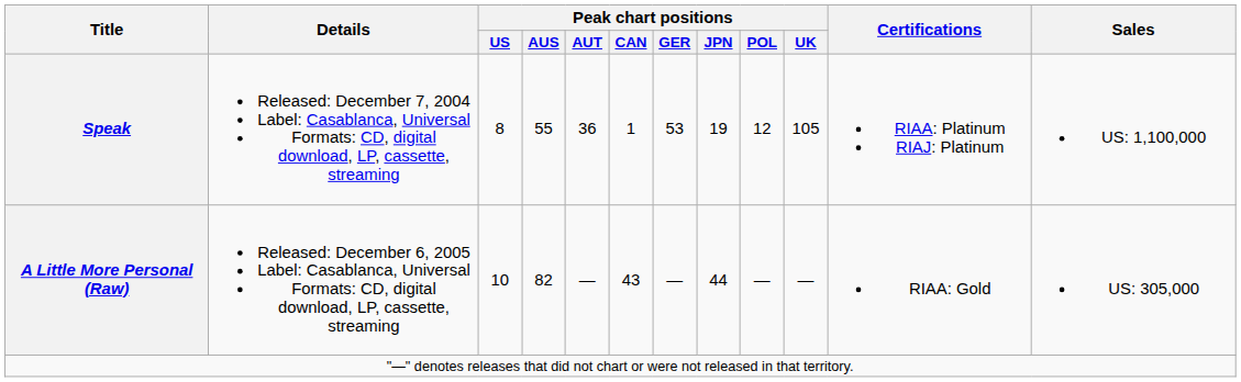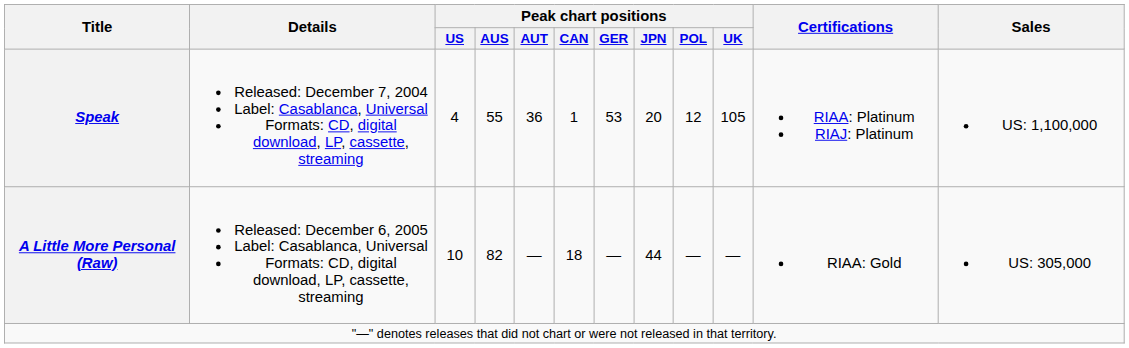 <table class="wikitable plainrowheaders" style="text-align:center;">
 <tr>
 <th scope="col" rowspan="2" style="width:12em;">Title</th>
 <th scope="col" rowspan="2" style="width:16em;">Details</th>
 <th scope="col" colspan="8">Peak chart positions</th>
 <th scope="col" rowspan="2" style="width:12em;"><a href='#'>Certifications</a></th>
 <th scope="col" rowspan="2" style="width:12em;">Sales</th>
 </tr>
 <tr>
 <th scope="col" style="width:2.5em;font-size:90%;"><a href='#'>US</a><br></th>
 <th scope="col" style="width:2.5em;font-size:90%;"><a href='#'>AUS</a><br></th>
 <th scope="col" style="width:2.5em;font-size:90%;"><a href='#'>AUT</a><br></th>
 <th scope="col" style="width:2.5em;font-size:90%;"><a href='#'>CAN</a><br></th>
 <th scope="col" style="width:2.5em;font-size:90%;"><a href='#'>GER</a><br></th>
 <th scope="col" style="width:2.5em;font-size:90%;"><a href='#'>JPN</a><br></th>
 <th scope="col" style="width:2.5em;font-size:90%;"><a href='#'>POL</a><br></th>
 <th scope="col" style="width:2.5em;font-size:90%;"><a href='#'>UK</a><br></th>
 </tr>
 <tr>
 <th scope="row"><em><a href='#'>Speak</a></em></th>
 <td><br><ul><li>Released: December 7, 2004</li><li>Label: <a href='#'>Casablanca</a>, <a href='#'>Universal</a></li><li>Formats: <a href='#'>CD</a>, <a href='#'>digital download</a>, <a href='#'>LP</a>, <a href='#'>cassette</a>, <a href='#'>streaming</a></li></ul></td>
-<td>8</td>
+<td>4</td>
 <td>55</td>
 <td>36</td>
 <td>1</td>
 <td>53</td>
-<td>19</td>
+<td>20</td>
 <td>12</td>
 <td>105</td>
 <td><br><ul><li><a href='#'>RIAA</a>: Platinum</li><li><a href='#'>RIAJ</a>: Platinum</li></ul></td>
 <td><br><ul><li>US: 1,100,000</li></ul></td>
 </tr>
 <tr>
 <th scope="row"><em><a href='#'>A Little More Personal (Raw)</a></em></th>
 <td><br><ul><li>Released: December 6, 2005</li><li>Label: Casablanca, Universal</li><li>Formats: CD, digital download, LP, cassette, streaming</li></ul></td>
 <td>10</td>
 <td>82</td>
 <td>—</td>
-<td>43</td>
+<td>18</td>
 <td>—</td>
 <td>44</td>
 <td>—</td>
 <td>—</td>
 <td><br><ul><li>RIAA: Gold</li></ul></td>
 <td><br><ul><li>US: 305,000</li></ul></td>
 </tr>
 <tr>
 <td colspan="15" style="font-size:85%">"—" denotes releases that did not chart or were not released in that territory.</td>
 </tr>
 </table>
